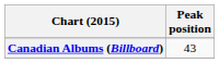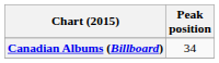 <table class="wikitable sortable plainrowheaders" style="text-align:center">
 <tr>
 <th scope="col">Chart (2015)</th>
 <th scope="col">Peak<br>position</th>
 </tr>
 <tr>
 </tr>
 <tr>
 </tr>
 <tr>
 </tr>
 <tr>
 </tr>
 <tr>
 <th scope="row"><a href='#'>Canadian Albums</a> (<em><a href='#'>Billboard</a></em>)</th>
-<td>43</td>
+<td>34</td>
 </tr>
 <tr>
 </tr>
 <tr>
 </tr>
 <tr>
 </tr>
 <tr>
 </tr>
 <tr>
 </tr>
 <tr>
 </tr>
 <tr>
 </tr>
 <tr>
 </tr>
 <tr>
 </tr>
 <tr>
 </tr>
 <tr>
 </tr>
 <tr>
 </tr>
 <tr>
 </tr>
 <tr>
 </tr>
 <tr>
 </tr>
 <tr>
 </tr>
 <tr>
 </tr>
 <tr>
 </tr>
 <tr>
 </tr>
 <tr>
 </tr>
 </table>
